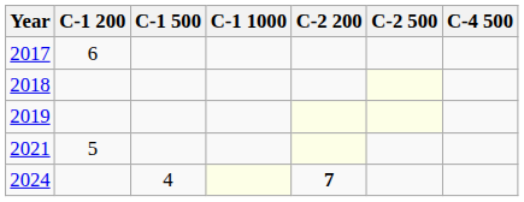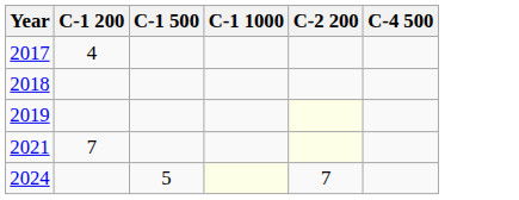 <table class="wikitable" style="text-align:center;">
 <tr>
 <th>Year</th>
 <th>C-1 200</th>
 <th>C-1 500</th>
 <th>C-1 1000</th>
 <th>C-2 200</th>
-<th>C-2 500</th>
 <th>C-4 500</th>
 </tr>
 <tr>
 <td><a href='#'>2017</a></td>
-<td>6</td>
-<td></td>
+<td>4</td>
 <td></td>
 <td></td>
 <td></td>
 <td></td>
 </tr>
 <tr>
 <td><a href='#'>2018</a></td>
 <td></td>
 <td></td>
 <td></td>
 <td></td>
-<td style="background:#fdffe7"></td>
 <td></td>
 </tr>
 <tr>
 <td><a href='#'>2019</a></td>
 <td></td>
 <td></td>
 <td></td>
 <td style="background:#fdffe7"></td>
-<td style="background:#fdffe7"></td>
 <td></td>
 </tr>
 <tr>
 <td><a href='#'>2021</a></td>
-<td>5</td>
+<td>7</td>
 <td></td>
 <td></td>
 <td style="background:#fdffe7"></td>
-<td></td>
 <td></td>
 </tr>
 <tr>
 <td><a href='#'>2024</a></td>
 <td></td>
-<td>4</td>
+<td>5</td>
 <td style="background:#fdffe7"></td>
-<td><strong>7</strong></td>
-<td></td>
+<td>7</td>
 <td></td>
 </tr>
 </table>
